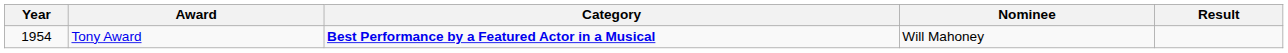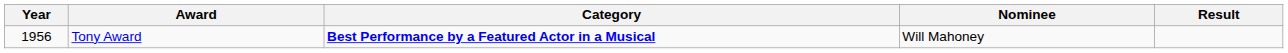 <table class="wikitable" width="95%">
 <tr>
 <th width="5%">Year</th>
 <th width="20%">Award</th>
 <th width="45%">Category</th>
 <th width="20%">Nominee</th>
 <th width="10%">Result</th>
 </tr>
 <tr>
-<td align="center">1954</td>
+<td align="center">1956</td>
 <td><a href='#'>Tony Award</a></td>
 <td><strong><a href='#'>Best Performance by a Featured Actor in a Musical</a></strong></td>
 <td>Will Mahoney</td>
 <td></td>
 </tr>
 </table>
